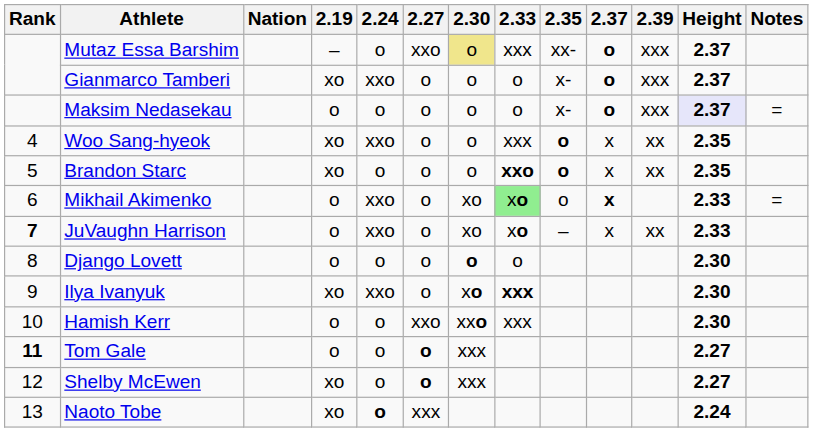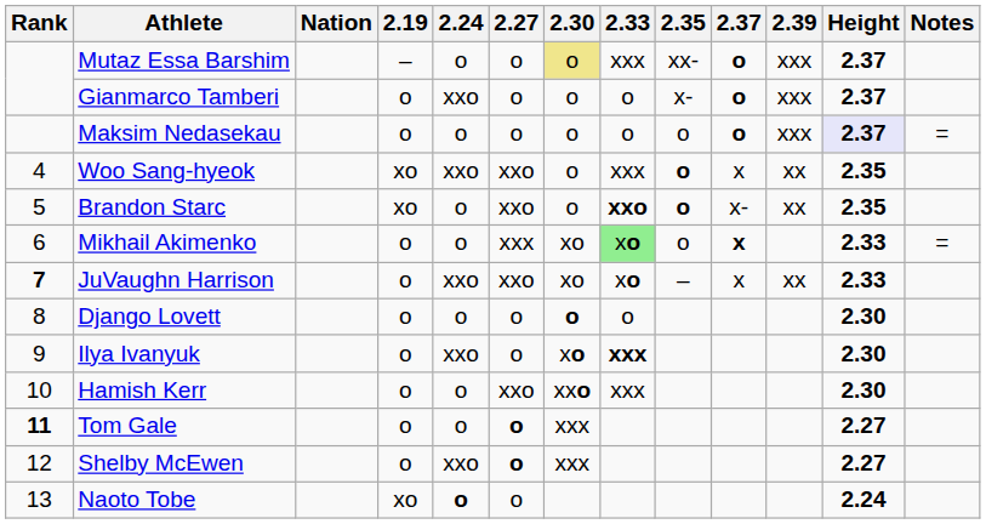 <table class="wikitable sortable" style="text-align:center">
 <tr>
 <th>Rank</th>
 <th>Athlete</th>
 <th>Nation</th>
 <th>2.19</th>
 <th>2.24</th>
 <th>2.27</th>
 <th>2.30</th>
 <th>2.33</th>
 <th>2.35</th>
 <th>2.37</th>
 <th>2.39</th>
 <th>Height</th>
 <th>Notes</th>
 </tr>
 <tr>
 <td rowspan="2"></td>
 <td align="left"><a href='#'>Mutaz Essa Barshim</a></td>
 <td align="left"></td>
 <td>–</td>
 <td>o</td>
-<td>xxo</td>
+<td>o</td>
 <td style="background: khaki;">o</td>
 <td>xxx</td>
 <td>xx-</td>
 <td><strong>o</strong></td>
 <td>xxx</td>
 <td><strong>2.37</strong></td>
 <td></td>
 </tr>
 <tr>
 <td align="left"><a href='#'>Gianmarco Tamberi</a></td>
 <td align="left"></td>
-<td>xo</td>
+<td>o</td>
 <td>xxo</td>
 <td>o</td>
 <td>o</td>
 <td>o</td>
 <td>x-</td>
 <td><strong>o</strong></td>
 <td>xxx</td>
 <td><strong>2.37</strong></td>
 <td></td>
 </tr>
 <tr>
 <td></td>
 <td align=left><a href='#'>Maksim Nedasekau</a></td>
 <td align=left></td>
 <td>o</td>
 <td>o</td>
 <td>o</td>
 <td>o</td>
 <td>o</td>
-<td>x-</td>
+<td>o</td>
 <td><strong>o</strong></td>
 <td>xxx</td>
 <td style="background: lavender;"><strong>2.37</strong></td>
 <td>=</td>
 </tr>
 <tr>
 <td>4</td>
 <td align=left><a href='#'>Woo Sang-hyeok</a></td>
 <td align=left></td>
 <td>xo</td>
 <td>xxo</td>
-<td>o</td>
+<td>xxo</td>
 <td>o</td>
 <td>xxx</td>
 <td><strong>o</strong></td>
 <td>x</td>
 <td>xx</td>
 <td><strong>2.35</strong></td>
 <td></td>
 </tr>
 <tr>
 <td>5</td>
 <td align=left><a href='#'>Brandon Starc</a></td>
 <td align=left></td>
 <td>xo</td>
 <td>o</td>
-<td>o</td>
+<td>xxo</td>
 <td>o</td>
 <td><strong>xxo</strong></td>
 <td><strong>o</strong></td>
-<td>x</td>
+<td>x-</td>
 <td>xx</td>
 <td><strong>2.35</strong></td>
 <td></td>
 </tr>
 <tr>
 <td>6</td>
 <td align=left><a href='#'>Mikhail Akimenko</a></td>
 <td align=left></td>
 <td>o</td>
-<td>xxo</td>
 <td>o</td>
+<td>xxx</td>
 <td>xo</td>
 <td style="background: lightgreen;">x<strong>o</strong></td>
 <td>o</td>
 <td><strong>x</strong></td>
 <td></td>
 <td><strong>2.33</strong></td>
 <td>=</td>
 </tr>
 <tr>
 <td><strong>7</strong></td>
 <td align=left><a href='#'>JuVaughn Harrison</a></td>
 <td align=left></td>
 <td>o</td>
 <td>xxo</td>
-<td>o</td>
+<td>xxo</td>
 <td>xo</td>
 <td>x<strong>o</strong></td>
 <td>–</td>
 <td>x</td>
 <td>xx</td>
 <td><strong>2.33</strong></td>
 <td></td>
 </tr>
 <tr>
 <td>8</td>
 <td align=left><a href='#'>Django Lovett</a></td>
 <td align=left></td>
 <td>o</td>
 <td>o</td>
 <td>o</td>
 <td><strong>o</strong></td>
 <td>o</td>
 <td></td>
 <td></td>
 <td></td>
 <td><strong>2.30</strong></td>
 <td></td>
 </tr>
 <tr>
 <td>9</td>
 <td align=left><a href='#'>Ilya Ivanyuk</a></td>
 <td align=left></td>
-<td>xo</td>
+<td>o</td>
 <td>xxo</td>
 <td>o</td>
 <td>x<strong>o</strong></td>
 <td><strong>xxx</strong></td>
 <td></td>
 <td></td>
 <td></td>
 <td><strong>2.30</strong></td>
 <td></td>
 </tr>
 <tr>
 <td>10</td>
 <td align=left><a href='#'>Hamish Kerr</a></td>
 <td align=left></td>
 <td>o</td>
 <td>o</td>
 <td>xxo</td>
 <td>xx<strong>o</strong></td>
 <td>xxx</td>
 <td></td>
 <td></td>
 <td></td>
 <td><strong>2.30</strong></td>
 <td></td>
 </tr>
 <tr>
 <td><strong>11</strong></td>
 <td align=left><a href='#'>Tom Gale</a></td>
 <td align=left></td>
 <td>o</td>
 <td>o</td>
 <td><strong>o</strong></td>
 <td>xxx</td>
 <td></td>
 <td></td>
 <td></td>
 <td></td>
 <td><strong>2.27</strong></td>
 <td></td>
 </tr>
 <tr>
 <td>12</td>
 <td align=left><a href='#'>Shelby McEwen</a></td>
 <td align=left></td>
-<td>xo</td>
 <td>o</td>
+<td>xxo</td>
 <td><strong>o</strong></td>
 <td>xxx</td>
 <td></td>
 <td></td>
 <td></td>
 <td></td>
 <td><strong>2.27</strong></td>
 <td></td>
 </tr>
 <tr>
 <td>13</td>
 <td align=left><a href='#'>Naoto Tobe</a></td>
 <td align=left></td>
 <td>xo</td>
 <td><strong>o</strong></td>
-<td>xxx</td>
+<td>o</td>
 <td></td>
 <td></td>
 <td></td>
 <td></td>
 <td></td>
 <td><strong>2.24</strong></td>
 <td></td>
 </tr>
 </table>
